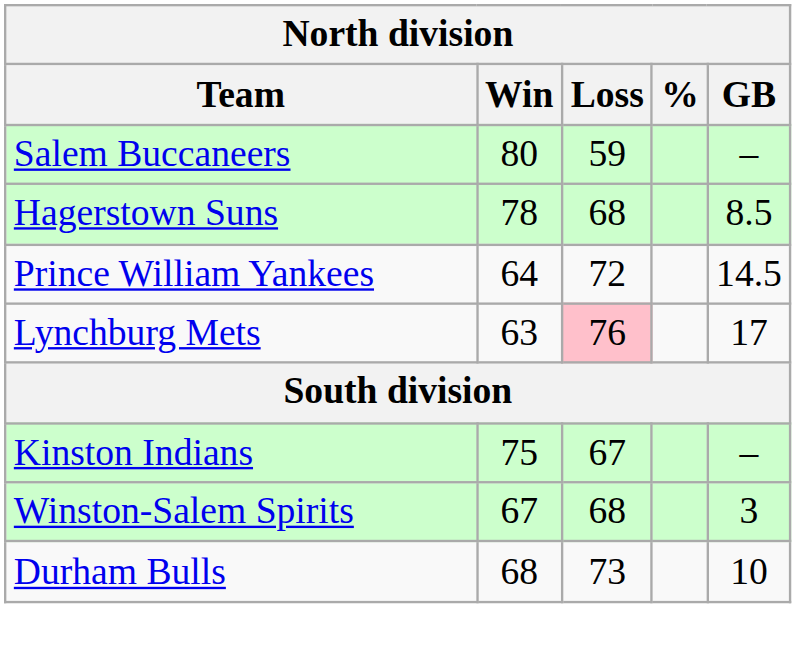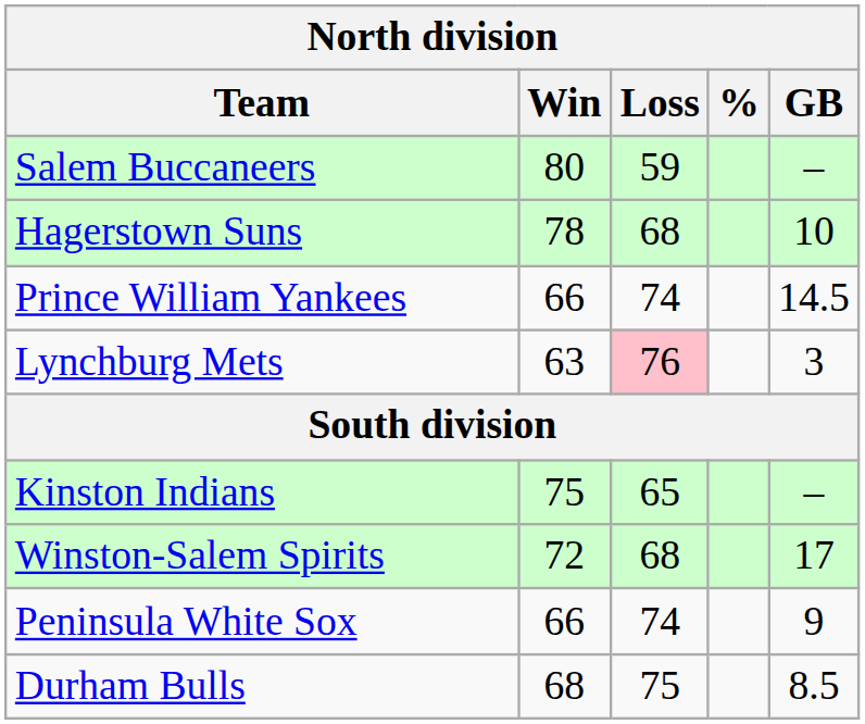 <table class="wikitable">
 <tr>
 <th colspan="5">North division</th>
 </tr>
 <tr>
 <th width="60%">Team</th>
 <th>Win</th>
 <th>Loss</th>
 <th>%</th>
 <th>GB</th>
 </tr>
 <tr align=center bgcolor=ccffcc>
 <td align=left><a href='#'>Salem Buccaneers</a></td>
 <td>80</td>
 <td>59</td>
 <td></td>
 <td>–</td>
 </tr>
 <tr align=center bgcolor=ccffcc>
 <td align=left><a href='#'>Hagerstown Suns</a></td>
 <td>78</td>
 <td>68</td>
 <td></td>
-<td>8.5</td>
+<td>10</td>
 </tr>
 <tr align=center>
 <td align=left><a href='#'>Prince William Yankees</a></td>
-<td>64</td>
-<td>72</td>
+<td>66</td>
+<td>74</td>
 <td></td>
 <td>14.5</td>
 </tr>
 <tr align=center>
 <td align=left><a href='#'>Lynchburg Mets</a></td>
 <td>63</td>
 <td style="background: pink;">76</td>
 <td></td>
-<td>17</td>
+<td>3</td>
 </tr>
 <tr>
 <th colspan="5">South division</th>
 </tr>
 <tr align=center bgcolor=ccffcc>
 <td align=left><a href='#'>Kinston Indians</a></td>
 <td>75</td>
-<td>67</td>
+<td>65</td>
 <td></td>
 <td>–</td>
 </tr>
 <tr align=center bgcolor=ccffcc>
 <td align=left><a href='#'>Winston-Salem Spirits</a></td>
-<td>67</td>
+<td>72</td>
 <td>68</td>
 <td></td>
-<td>3</td>
+<td>17</td>
+</tr>
+<tr align=center>
+<td align=left><a href='#'>Peninsula White Sox</a></td>
+<td>66</td>
+<td>74</td>
+<td></td>
+<td>9</td>
 </tr>
 <tr align=center>
 <td align=left><a href='#'>Durham Bulls</a></td>
 <td>68</td>
-<td>73</td>
+<td>75</td>
 <td></td>
-<td>10</td>
+<td>8.5</td>
 </tr>
 </table>
